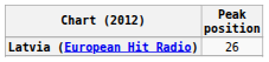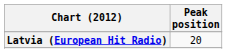 <table class="wikitable sortable plainrowheaders" style="text-align:center">
 <tr>
 <th scope="col">Chart (2012)</th>
 <th scope="col">Peak<br>position</th>
 </tr>
 <tr>
 </tr>
 <tr>
 </tr>
 <tr>
 </tr>
 <tr>
 <th scope="row">Latvia (<a href='#'>European Hit Radio</a>)</th>
-<td>26</td>
+<td>20</td>
 </tr>
 <tr>
 </tr>
 <tr>
 </tr>
 </table>
